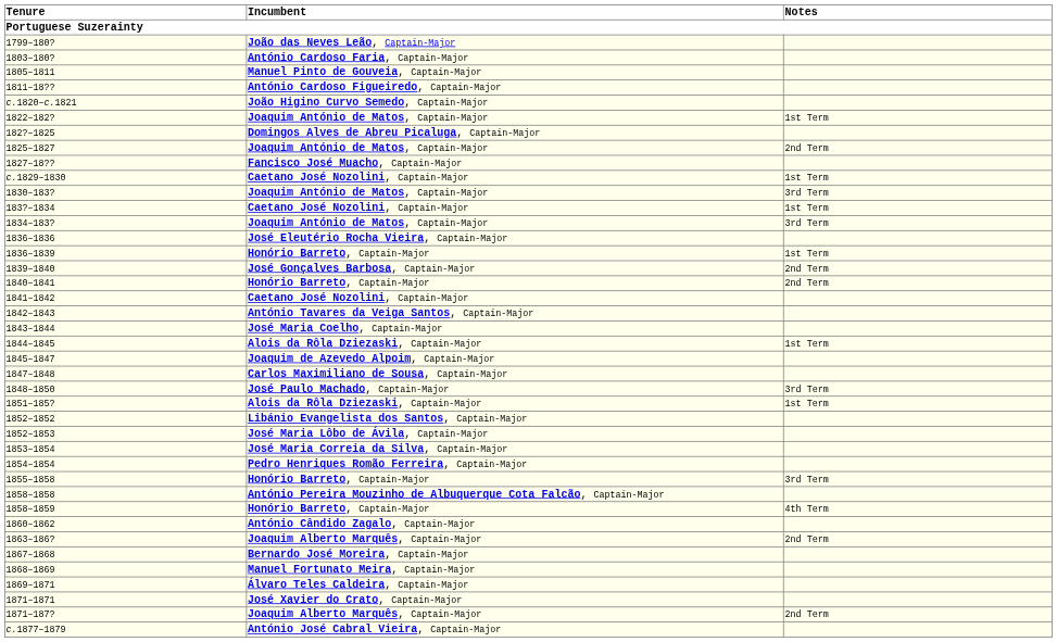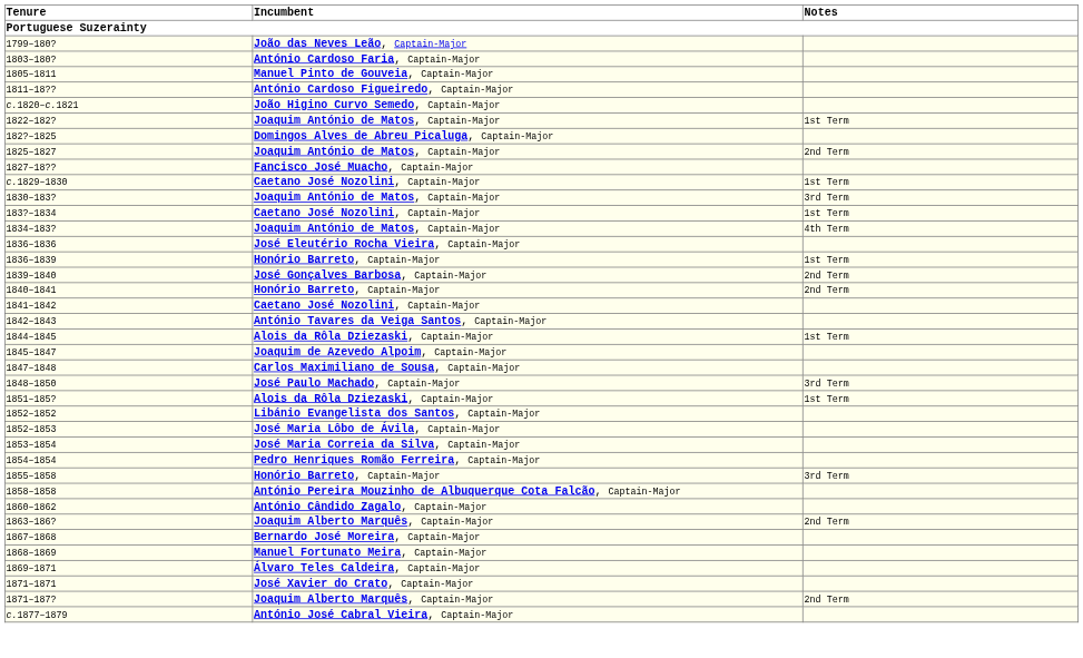 <table border=1 style="border-collapse: collapse">
 <tr align=left>
 <th width="18%">Tenure</th>
 <th width="40%">Incumbent</th>
 <th width="20%">Notes</th>
 </tr>
 <tr valign=top>
 <td colspan="3"><strong>Portuguese Suzerainty</strong></td>
 </tr>
 <tr valign=top bgcolor="#ffffec">
 <td><small>1799–180?</small></td>
 <td><strong><a href='#'>João das Neves Leão</a></strong>, <small><a href='#'>Captain-Major</a></small></td>
 <td></td>
 </tr>
 <tr valign=top bgcolor="#ffffec">
 <td><small>1803–180?</small></td>
 <td><strong><a href='#'>António Cardoso Faria</a></strong>, <small>Captain-Major</small></td>
 <td></td>
 </tr>
 <tr valign=top bgcolor="#ffffec">
 <td><small>1805–1811</small></td>
 <td><strong><a href='#'>Manuel Pinto de Gouveia</a></strong>, <small>Captain-Major</small></td>
 <td></td>
 </tr>
 <tr valign=top bgcolor="#ffffec">
 <td><small>1811–18??</small></td>
 <td><strong><a href='#'>António Cardoso Figueiredo</a></strong>, <small>Captain-Major</small></td>
 <td></td>
 </tr>
 <tr valign=top bgcolor="#ffffec">
 <td><small><em>c.</em>1820–<em>c.</em>1821 </small></td>
 <td><strong><a href='#'>João Higino Curvo Semedo</a></strong>, <small>Captain-Major</small></td>
 <td></td>
 </tr>
 <tr valign=top bgcolor="#ffffec">
 <td><small>1822–182?</small></td>
 <td><strong><a href='#'>Joaquim António de Matos</a></strong>, <small>Captain-Major</small></td>
 <td><small>1st Term</small></td>
 </tr>
 <tr valign=top bgcolor="#ffffec">
 <td><small>182?–1825</small></td>
 <td><strong><a href='#'>Domingos Alves de Abreu Picaluga</a></strong>, <small>Captain-Major</small></td>
 <td></td>
 </tr>
 <tr valign=top bgcolor="#ffffec">
 <td><small>1825–1827</small></td>
 <td><strong><a href='#'>Joaquim António de Matos</a></strong>, <small>Captain-Major</small></td>
 <td><small>2nd Term</small></td>
 </tr>
 <tr valign=top bgcolor="#ffffec">
 <td><small>1827–18??</small></td>
 <td><strong><a href='#'>Fancisco José Muacho</a></strong>, <small>Captain-Major</small></td>
 <td></td>
 </tr>
 <tr valign=top bgcolor="#ffffec">
 <td><small><em>c.</em>1829–1830 </small></td>
 <td><strong><a href='#'>Caetano José Nozolini</a></strong>, <small>Captain-Major</small></td>
 <td><small>1st Term</small></td>
 </tr>
 <tr valign=top bgcolor="#ffffec">
 <td><small>1830–183?</small></td>
 <td><strong><a href='#'>Joaquim António de Matos</a></strong>, <small>Captain-Major</small></td>
 <td><small>3rd Term</small></td>
 </tr>
 <tr valign=top bgcolor="#ffffec">
 <td><small>183?–1834</small></td>
 <td><strong><a href='#'>Caetano José Nozolini</a></strong>, <small>Captain-Major</small></td>
 <td><small>1st Term</small></td>
 </tr>
 <tr valign=top bgcolor="#ffffec">
 <td><small>1834–183?</small></td>
 <td><strong><a href='#'>Joaquim António de Matos</a></strong>, <small>Captain-Major</small></td>
-<td><small>3rd Term</small></td>
+<td><small>4th Term</small></td>
 </tr>
 <tr valign=top bgcolor="#ffffec">
 <td><small>1836–1836</small></td>
 <td><strong><a href='#'>José Eleutério Rocha Vieira</a></strong>, <small>Captain-Major</small></td>
 <td></td>
 </tr>
 <tr valign=top bgcolor="#ffffec">
 <td><small>1836–1839</small></td>
 <td><strong><a href='#'>Honório Barreto</a></strong>, <small>Captain-Major</small></td>
 <td><small>1st Term</small></td>
 </tr>
 <tr valign=top bgcolor="#ffffec">
 <td><small>1839–1840</small></td>
 <td><strong><a href='#'>José Gonçalves Barbosa</a></strong>, <small>Captain-Major</small></td>
 <td><small>2nd Term</small></td>
 </tr>
 <tr valign=top bgcolor="#ffffec">
 <td><small>1840–1841</small></td>
 <td><strong><a href='#'>Honório Barreto</a></strong>, <small>Captain-Major</small></td>
 <td><small>2nd Term</small></td>
 </tr>
 <tr valign=top bgcolor="#ffffec">
 <td><small>1841–1842</small></td>
 <td><strong><a href='#'>Caetano José Nozolini</a></strong>, <small>Captain-Major</small></td>
 <td></td>
 </tr>
 <tr valign=top bgcolor="#ffffec">
 <td><small>1842–1843</small></td>
 <td><strong><a href='#'>António Tavares da Veiga Santos</a></strong>, <small>Captain-Major</small></td>
-<td></td>
-</tr>
-<tr valign=top bgcolor="#ffffec">
-<td><small>1843–1844</small></td>
-<td><strong><a href='#'>José Maria Coelho</a></strong>, <small>Captain-Major</small></td>
 <td></td>
 </tr>
 <tr valign=top bgcolor="#ffffec">
 <td><small>1844–1845</small></td>
 <td><strong><a href='#'>Alois da Rôla Dziezaski</a></strong>, <small>Captain-Major</small></td>
 <td><small>1st Term</small></td>
 </tr>
 <tr valign=top bgcolor="#ffffec">
 <td><small>1845–1847</small></td>
 <td><strong><a href='#'>Joaquim de Azevedo Alpoim</a></strong>, <small>Captain-Major</small></td>
 <td></td>
 </tr>
 <tr valign=top bgcolor="#ffffec">
 <td><small>1847–1848</small></td>
 <td><strong><a href='#'>Carlos Maximiliano de Sousa</a></strong>, <small>Captain-Major</small></td>
 <td></td>
 </tr>
 <tr valign=top bgcolor="#ffffec">
 <td><small>1848–1850</small></td>
 <td><strong><a href='#'>José Paulo Machado</a></strong>, <small>Captain-Major</small></td>
 <td><small>3rd Term</small></td>
 </tr>
 <tr valign=top bgcolor="#ffffec">
 <td><small>1851–185?</small></td>
 <td><strong><a href='#'>Alois da Rôla Dziezaski</a></strong>, <small>Captain-Major</small></td>
 <td><small>1st Term</small></td>
 </tr>
 <tr valign=top bgcolor="#ffffec">
 <td><small>1852–1852</small></td>
 <td><strong><a href='#'>Libánio Evangelista dos Santos</a></strong>, <small>Captain-Major</small></td>
 <td></td>
 </tr>
 <tr valign=top bgcolor="#ffffec">
 <td><small>1852–1853</small></td>
 <td><strong><a href='#'>José Maria Lôbo de Ávila</a></strong>, <small>Captain-Major</small></td>
 <td></td>
 </tr>
 <tr valign=top bgcolor="#ffffec">
 <td><small>1853–1854</small></td>
 <td><strong><a href='#'>José Maria Correia da Silva</a></strong>, <small>Captain-Major</small></td>
 <td></td>
 </tr>
 <tr valign=top bgcolor="#ffffec">
 <td><small>1854–1854</small></td>
 <td><strong><a href='#'>Pedro Henriques Romão Ferreira</a></strong>, <small>Captain-Major</small></td>
 <td></td>
 </tr>
 <tr valign=top bgcolor="#ffffec">
 <td><small>1855–1858</small></td>
 <td><strong><a href='#'>Honório Barreto</a></strong>, <small>Captain-Major</small></td>
 <td><small>3rd Term</small></td>
 </tr>
 <tr valign=top bgcolor="#ffffec">
 <td><small>1858–1858</small></td>
 <td><strong><a href='#'>António Pereira Mouzinho de Albuquerque Cota Falcão</a></strong>, <small>Captain-Major</small></td>
 <td></td>
 </tr>
 <tr valign=top bgcolor="#ffffec">
-<td><small>1858–1859</small></td>
-<td><strong><a href='#'>Honório Barreto</a></strong>, <small>Captain-Major</small></td>
-<td><small>4th Term</small></td>
-</tr>
-<tr valign=top bgcolor="#ffffec">
 <td><small>1860–1862</small></td>
 <td><strong><a href='#'>António Cândido Zagalo</a></strong>, <small>Captain-Major</small></td>
 <td></td>
 </tr>
 <tr valign=top bgcolor="#ffffec">
 <td><small>1863–186?</small></td>
 <td><strong><a href='#'>Joaquim Alberto Marquês</a></strong>, <small>Captain-Major</small></td>
 <td><small>2nd Term</small></td>
 </tr>
 <tr valign=top bgcolor="#ffffec">
 <td><small>1867–1868</small></td>
 <td><strong><a href='#'>Bernardo José Moreira</a></strong>, <small>Captain-Major</small></td>
 <td></td>
 </tr>
 <tr valign=top bgcolor="#ffffec">
 <td><small>1868–1869</small></td>
 <td><strong><a href='#'>Manuel Fortunato Meira</a></strong>, <small>Captain-Major</small></td>
 <td></td>
 </tr>
 <tr valign=top bgcolor="#ffffec">
 <td><small>1869–1871</small></td>
 <td><strong><a href='#'>Álvaro Teles Caldeira</a></strong>, <small>Captain-Major</small></td>
 <td></td>
 </tr>
 <tr valign=top bgcolor="#ffffec">
 <td><small>1871–1871</small></td>
 <td><strong><a href='#'>José Xavier do Crato</a></strong>, <small>Captain-Major</small></td>
 <td></td>
 </tr>
 <tr valign=top bgcolor="#ffffec">
 <td><small>1871–187?</small></td>
 <td><strong><a href='#'>Joaquim Alberto Marquês</a></strong>, <small>Captain-Major</small></td>
 <td><small>2nd Term</small></td>
 </tr>
 <tr valign=top bgcolor="#ffffec">
 <td><small><em>c.</em>1877–1879</small></td>
 <td><strong><a href='#'>António José Cabral Vieira</a></strong>, <small>Captain-Major</small></td>
 <td></td>
 </tr>
 </table>
